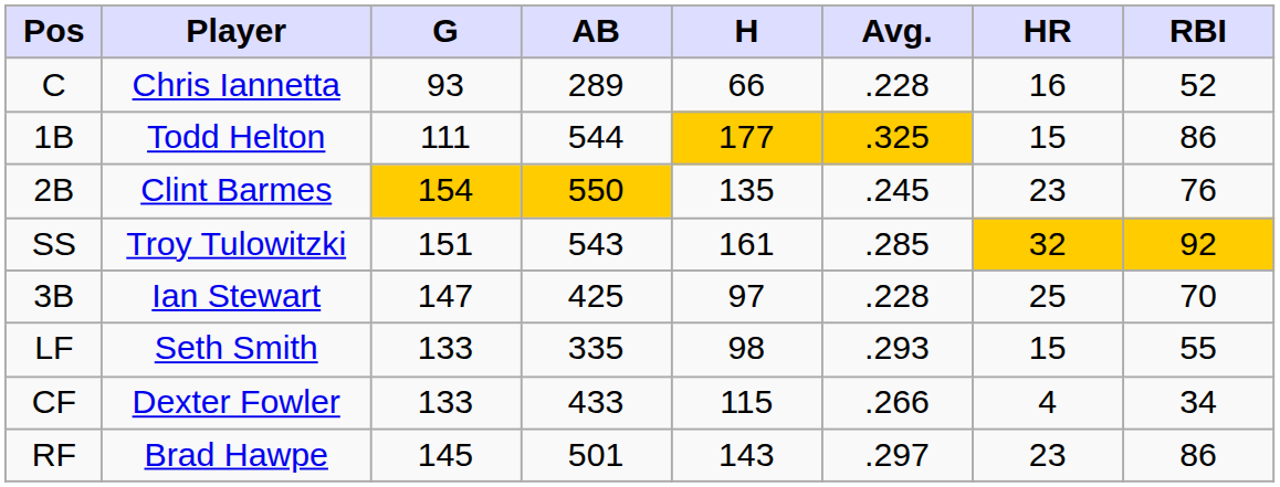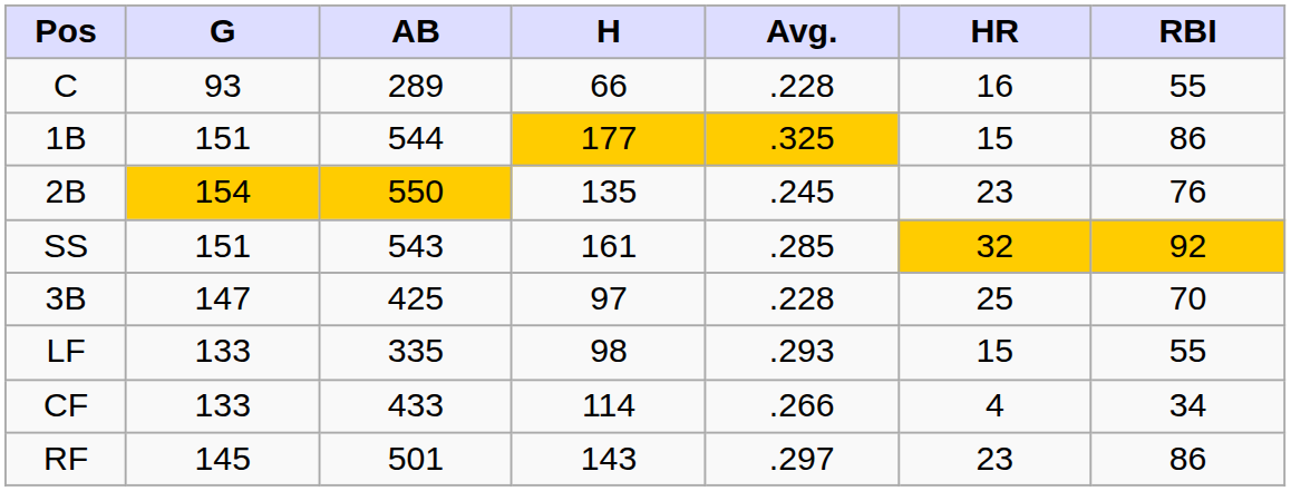 <table class="wikitable sortable">
 <tr>
 <th style="background:#ddf; width:5%;">Pos</th>
-<th style="background:#ddf; width:16%;">Player</th>
 <th style="background:#ddf; width:9%;">G</th>
 <th style="background:#ddf; width:9%;">AB</th>
 <th style="background:#ddf; width:9%;">H</th>
 <th style="background:#ddf; width:9%;">Avg.</th>
 <th style="background:#ddf; width:9%;">HR</th>
 <th style="background:#ddf; width:9%;">RBI</th>
 </tr>
 <tr style="text-align:center;">
 <td>C</td>
-<td><a href='#'>Chris Iannetta</a></td>
 <td>93</td>
 <td>289</td>
 <td>66</td>
 <td>.228</td>
 <td>16</td>
-<td>52</td>
+<td>55</td>
 </tr>
 <tr style="text-align:center;">
 <td>1B</td>
-<td><a href='#'>Todd Helton</a></td>
-<td>111</td>
+<td>151</td>
 <td>544</td>
 <td bgcolor="#FFCC00">177</td>
 <td bgcolor="#FFCC00">.325</td>
 <td>15</td>
 <td>86</td>
 </tr>
 <tr style="text-align:center;">
 <td>2B</td>
-<td><a href='#'>Clint Barmes</a></td>
 <td bgcolor="#FFCC00">154</td>
 <td bgcolor="#FFCC00">550</td>
 <td>135</td>
 <td>.245</td>
 <td>23</td>
 <td>76</td>
 </tr>
 <tr style="text-align:center;">
 <td>SS</td>
-<td><a href='#'>Troy Tulowitzki</a></td>
 <td>151</td>
 <td>543</td>
 <td>161</td>
 <td>.285</td>
 <td bgcolor="#FFCC00">32</td>
 <td bgcolor="#FFCC00">92</td>
 </tr>
 <tr style="text-align:center;">
 <td>3B</td>
-<td><a href='#'>Ian Stewart</a></td>
 <td>147</td>
 <td>425</td>
 <td>97</td>
 <td>.228</td>
 <td>25</td>
 <td>70</td>
 </tr>
 <tr style="text-align:center;">
 <td>LF</td>
-<td><a href='#'>Seth Smith</a></td>
 <td>133</td>
 <td>335</td>
 <td>98</td>
 <td>.293</td>
 <td>15</td>
 <td>55</td>
 </tr>
 <tr style="text-align:center;">
 <td>CF</td>
-<td><a href='#'>Dexter Fowler</a></td>
 <td>133</td>
 <td>433</td>
-<td>115</td>
+<td>114</td>
 <td>.266</td>
 <td>4</td>
 <td>34</td>
 </tr>
 <tr style="text-align:center;">
 <td>RF</td>
-<td><a href='#'>Brad Hawpe</a></td>
 <td>145</td>
 <td>501</td>
 <td>143</td>
 <td>.297</td>
 <td>23</td>
 <td>86</td>
 </tr>
 </table>
